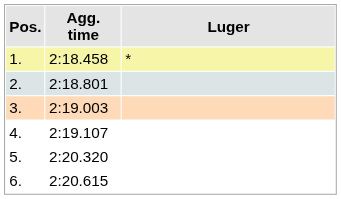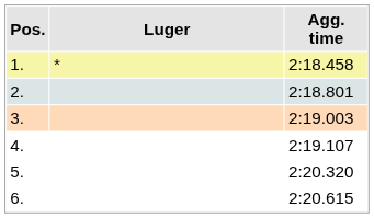 <table cellspacing="1" cellpadding="3" style="border:1px solid #aaa; font-size:90%;">
 <tr style="background:#e4e4e4;">
 <th style="width:10px;">Pos.</th>
+<th style="width:195px;">Luger</th>
 <th style="width:65px;">Agg. time</th>
-<th style="width:195px;">Luger</th>
 </tr>
 <tr style="background:#f7f6a8;">
 <td>1.</td>
+<td align="left">*</td>
 <td>2:18.458</td>
-<td align="left">*</td>
 </tr>
 <tr style="background:#dce5e5;">
 <td>2.</td>
+<td align="left"></td>
 <td>2:18.801</td>
-<td align="left"></td>
 </tr>
 <tr style="background:#ffdab9;">
 <td>3.</td>
+<td align="left"></td>
 <td>2:19.003</td>
-<td align="left"></td>
 </tr>
 <tr>
 <td>4.</td>
+<td align="left"></td>
 <td>2:19.107</td>
-<td align="left"></td>
 </tr>
 <tr>
 <td>5.</td>
+<td align="left"></td>
 <td>2:20.320</td>
-<td align="left"></td>
 </tr>
 <tr>
 <td>6.</td>
+<td align="left"></td>
 <td>2:20.615</td>
-<td align="left"></td>
 </tr>
 </table>
